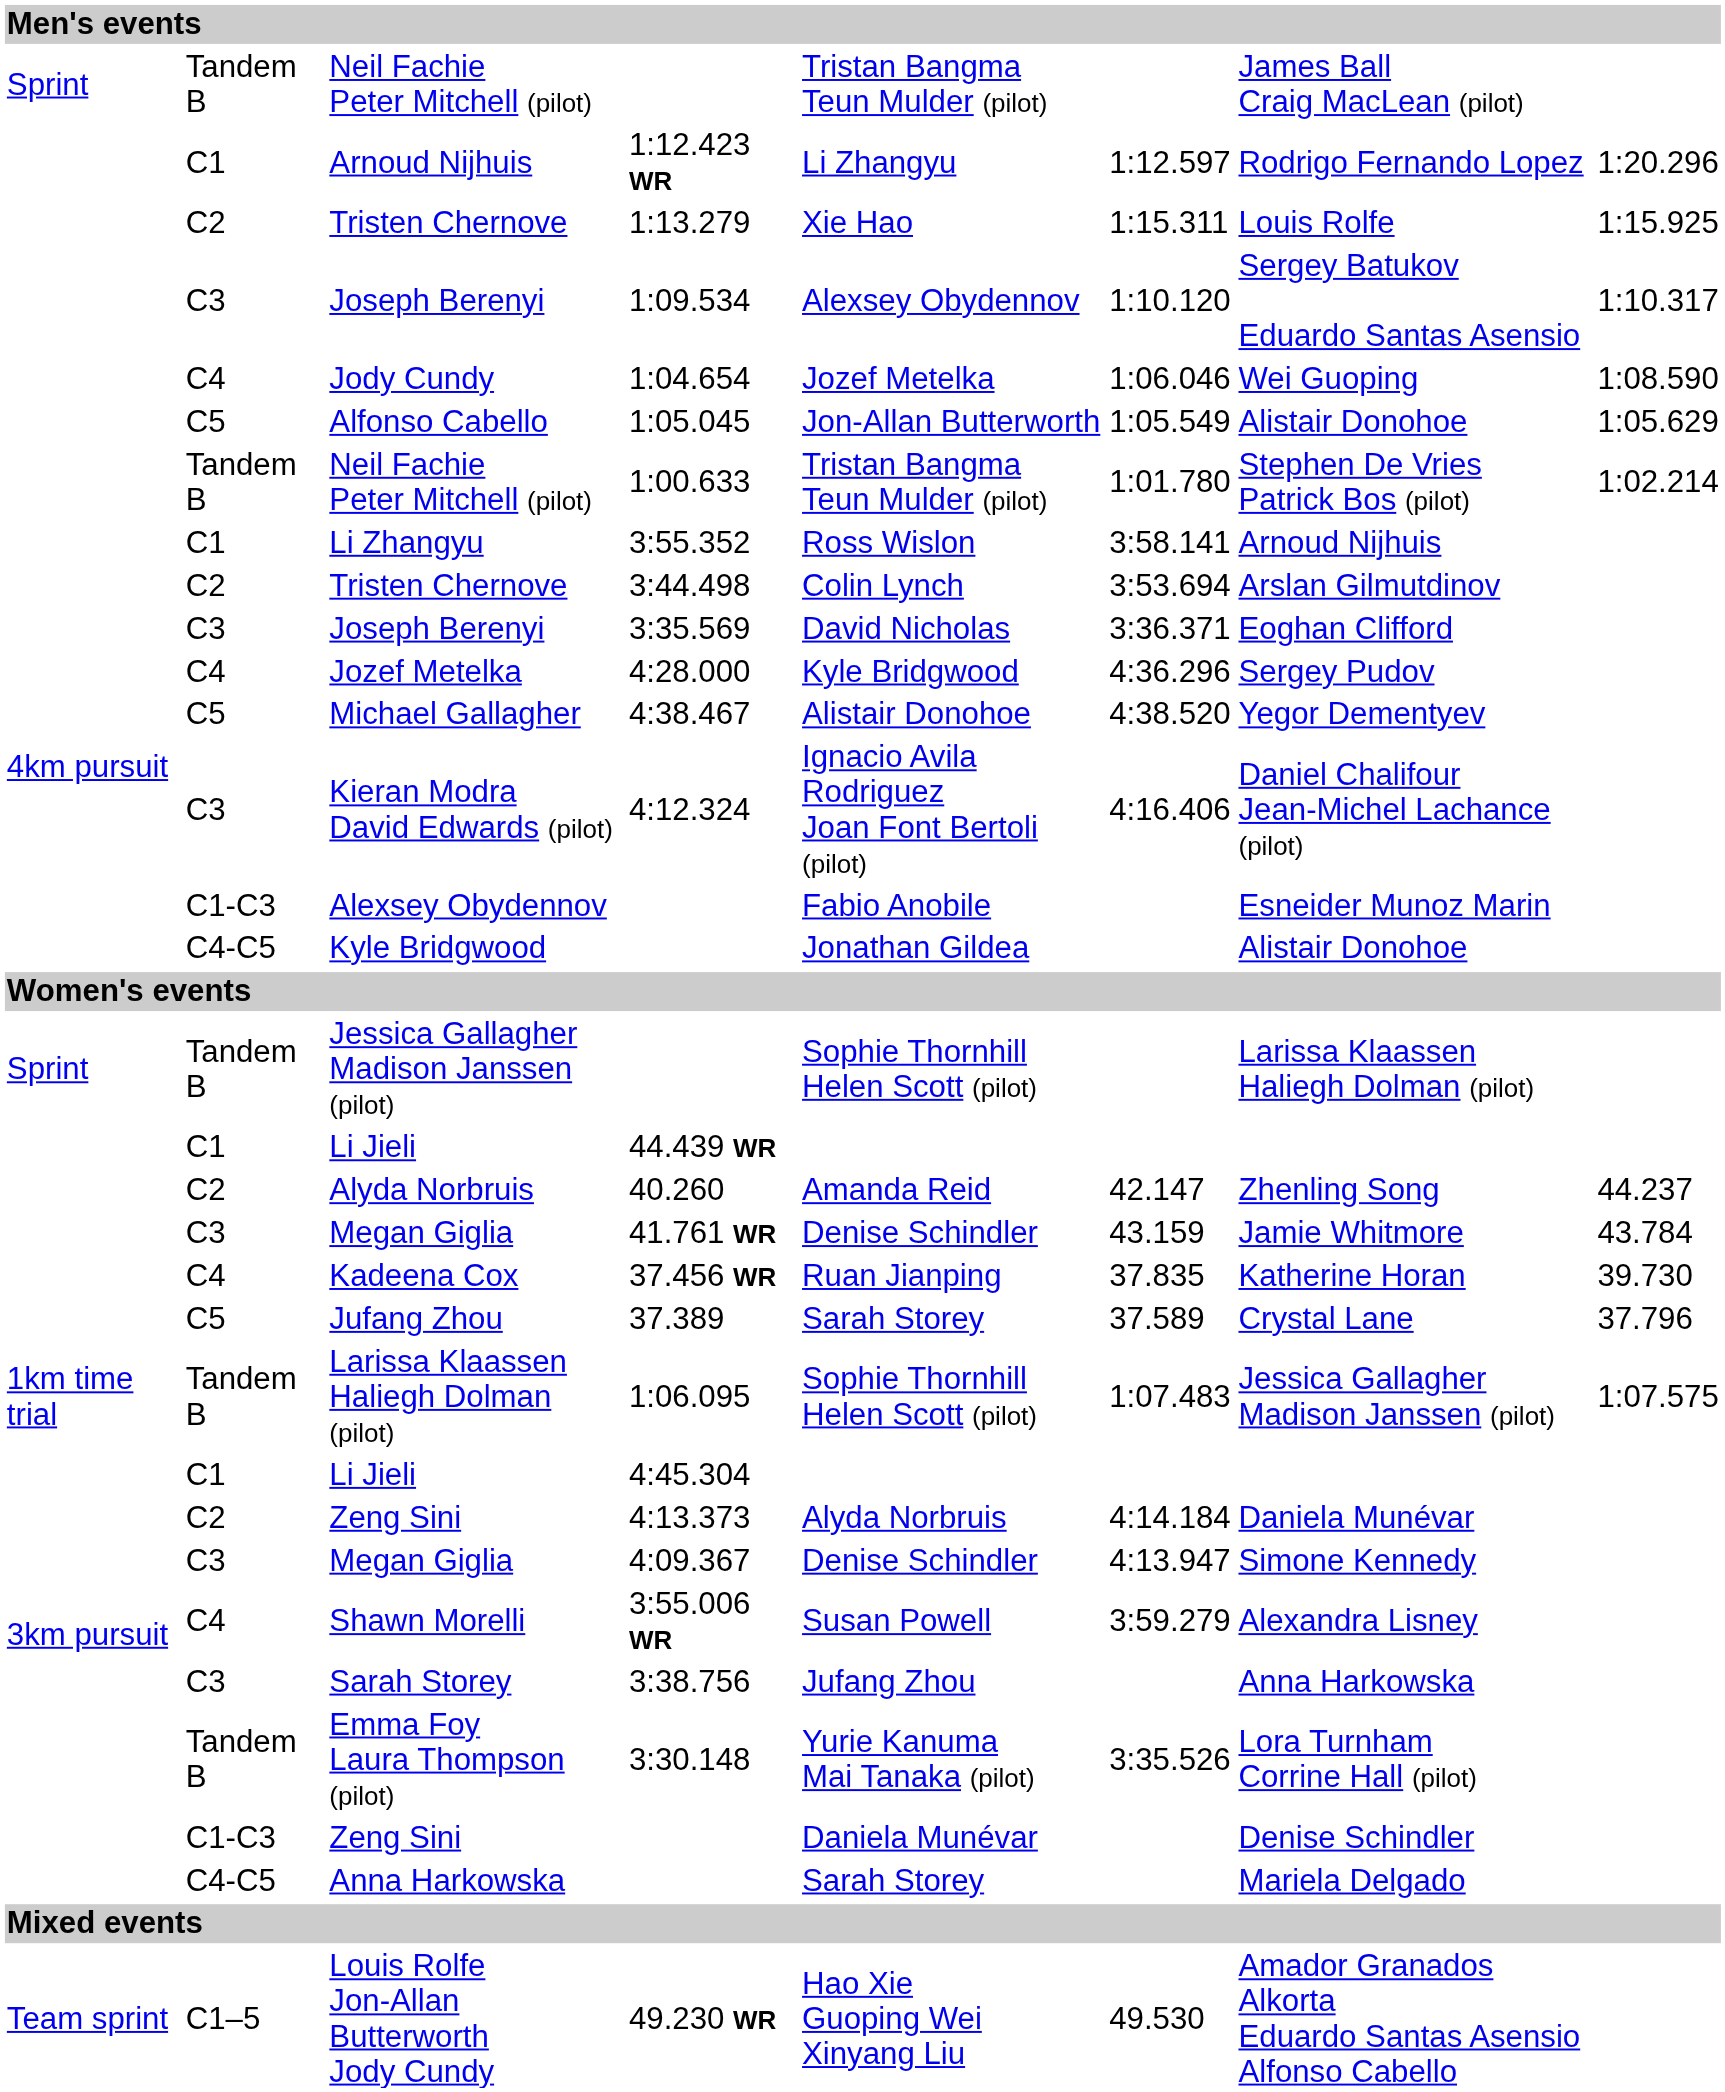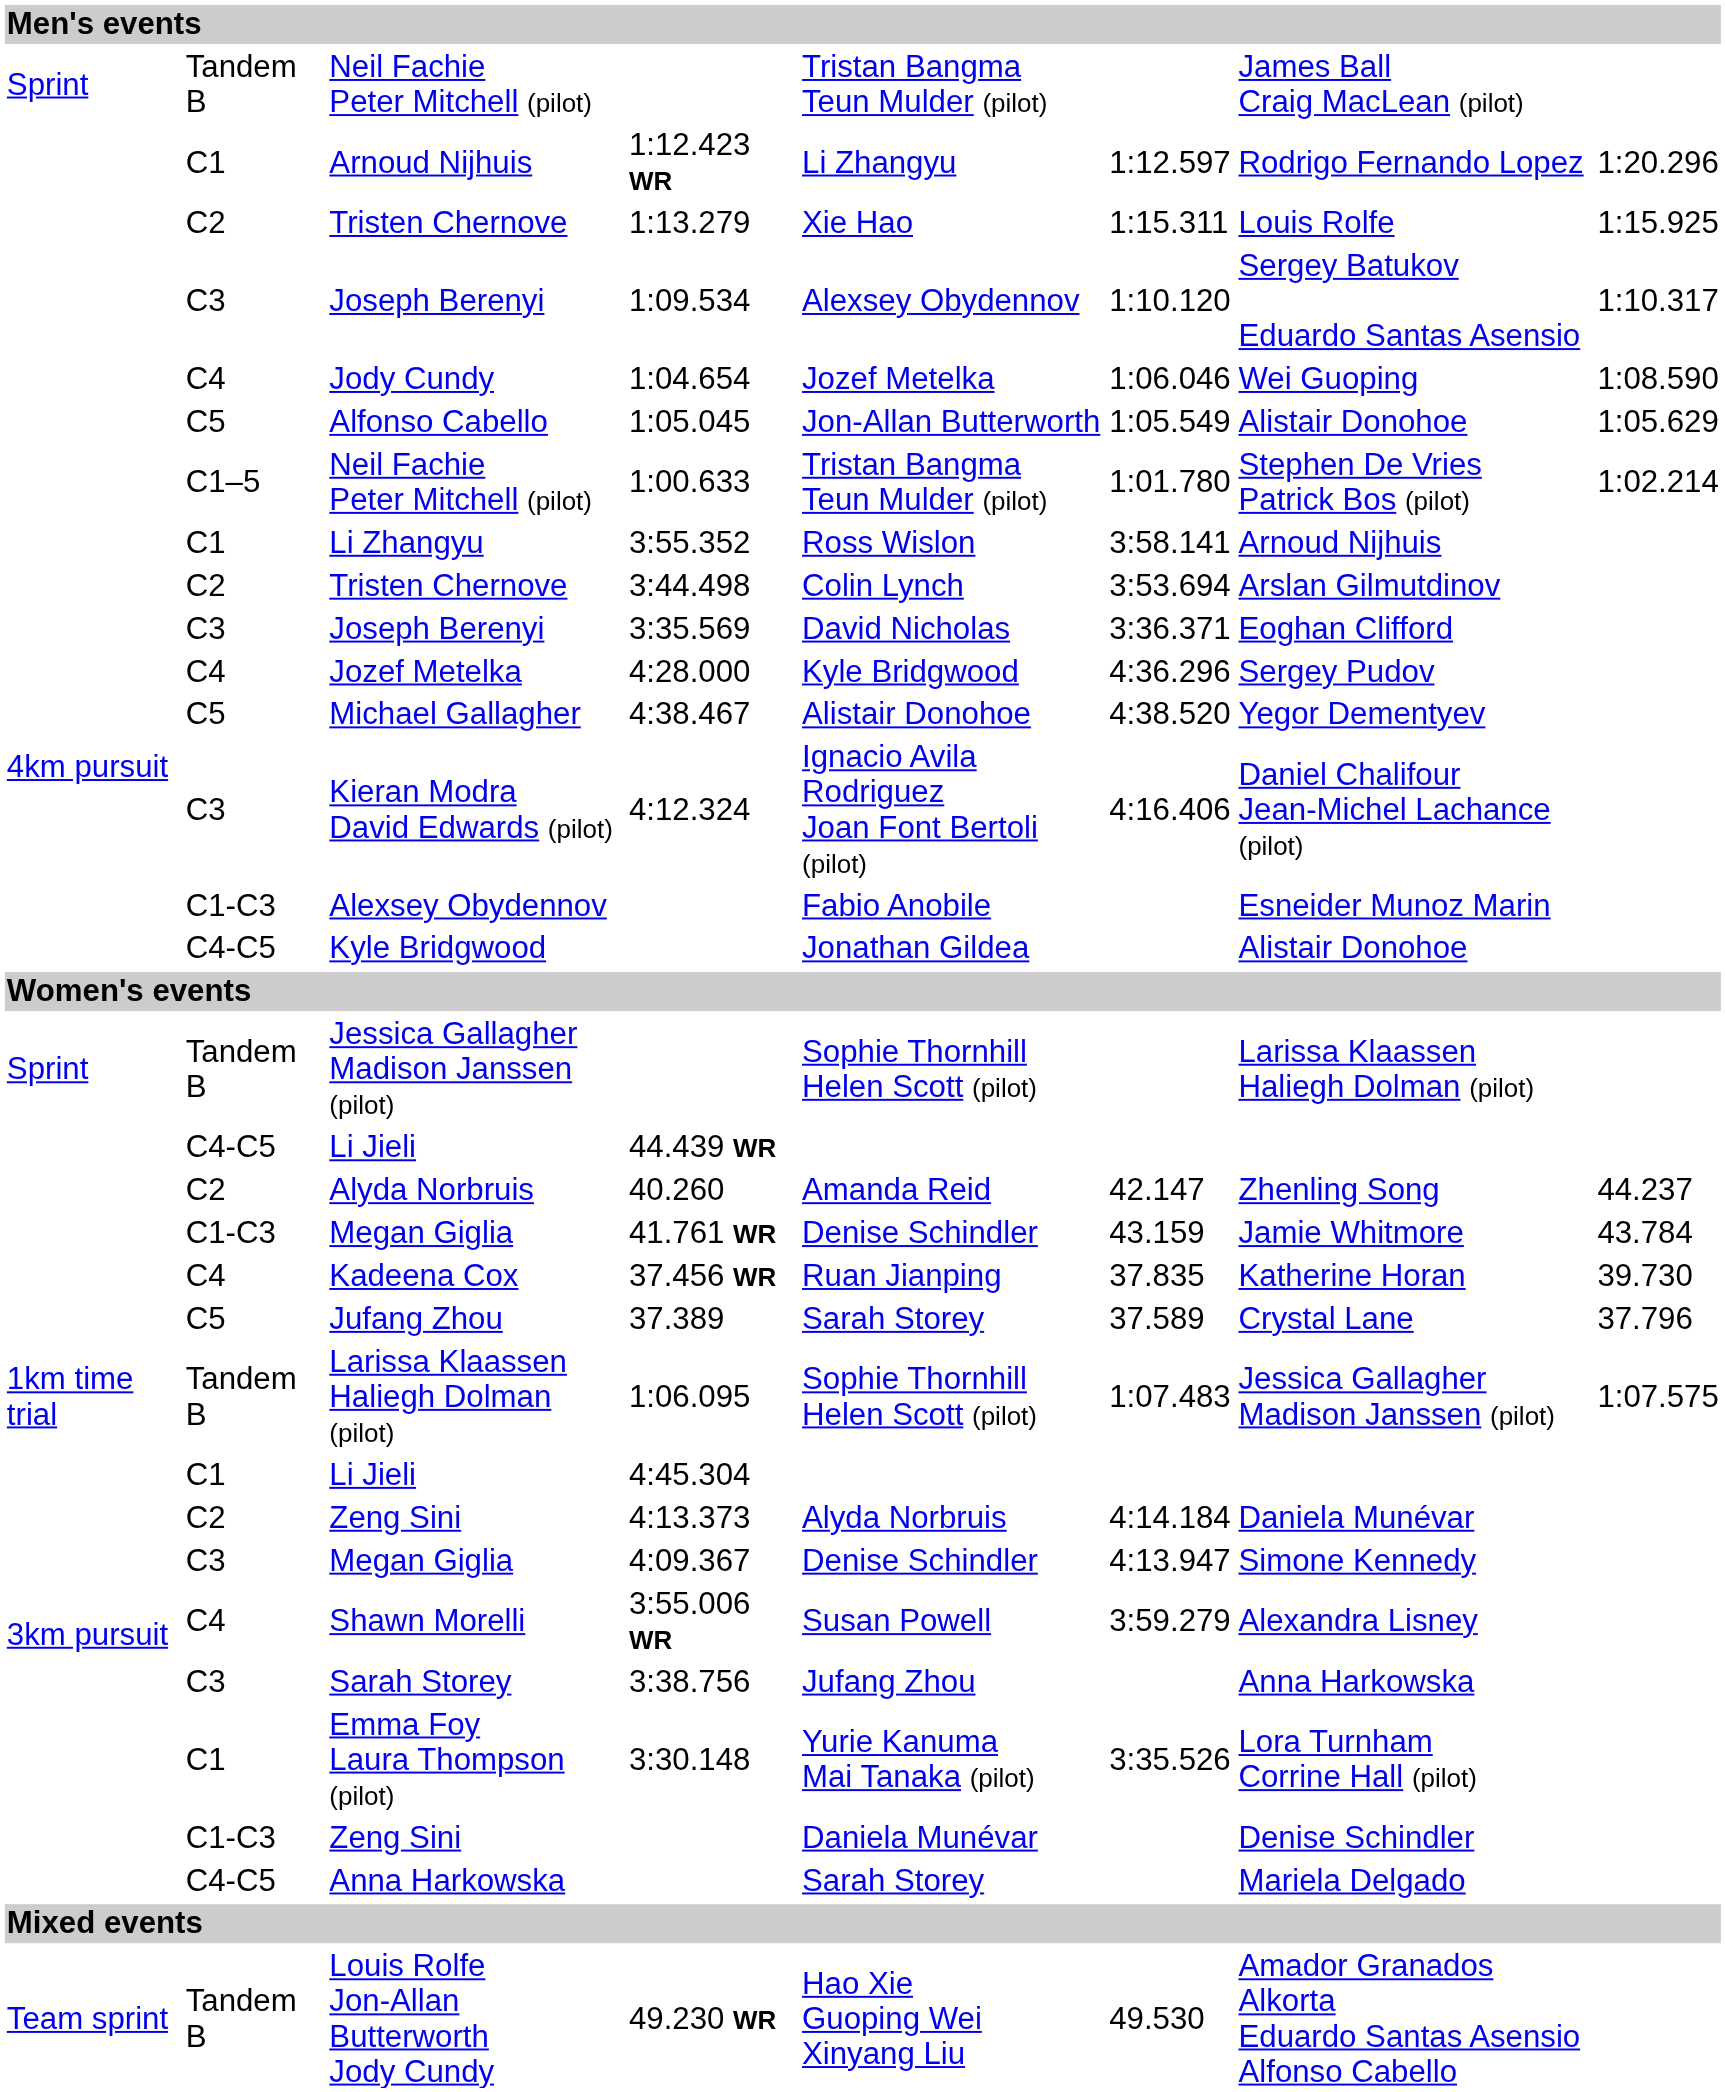 <table>
 <tr bgcolor="#cccccc">
 <td colspan=8><strong>Men's events</strong></td>
 </tr>
 <tr>
 <td rowspan="1"><a href='#'>Sprint</a> <br></td>
 <td>Tandem B</td>
 <td><a href='#'>Neil Fachie</a><br><a href='#'>Peter Mitchell</a> <small>(pilot)</small><br><small></small></td>
 <td></td>
 <td><a href='#'>Tristan Bangma</a><br><a href='#'>Teun Mulder</a> <small>(pilot)</small><br><small></small></td>
 <td></td>
 <td><a href='#'>James Ball</a><br><a href='#'>Craig MacLean</a> <small>(pilot)</small><br><small></small></td>
 <td></td>
 </tr>
 <tr>
 <td rowspan="6"><br></td>
 <td>C1</td>
 <td><a href='#'>Arnoud Nijhuis</a><br><small></small></td>
 <td>1:12.423 <small><strong>WR</strong></small></td>
 <td><a href='#'>Li Zhangyu</a><br><small></small></td>
 <td>1:12.597</td>
 <td><a href='#'>Rodrigo Fernando Lopez</a><br><small></small></td>
 <td>1:20.296</td>
 </tr>
 <tr>
 <td>C2</td>
 <td><a href='#'>Tristen Chernove</a><br><small></small></td>
 <td>1:13.279</td>
 <td><a href='#'>Xie Hao</a><br><small></small></td>
 <td>1:15.311</td>
 <td><a href='#'>Louis Rolfe</a><br><small></small></td>
 <td>1:15.925</td>
 </tr>
 <tr>
 <td>C3</td>
 <td><a href='#'>Joseph Berenyi</a><br><small></small></td>
 <td>1:09.534</td>
 <td><a href='#'>Alexsey Obydennov</a><br><small></small></td>
 <td>1:10.120</td>
 <td><a href='#'>Sergey Batukov</a><br><small></small><br><a href='#'>Eduardo Santas Asensio</a><br><small></small></td>
 <td>1:10.317</td>
 </tr>
 <tr>
 <td>C4</td>
 <td><a href='#'>Jody Cundy</a><br><small></small></td>
 <td>1:04.654</td>
 <td><a href='#'>Jozef Metelka</a><br><small></small></td>
 <td>1:06.046</td>
 <td><a href='#'>Wei Guoping</a><br><small></small></td>
 <td>1:08.590</td>
 </tr>
 <tr>
 <td>C5</td>
 <td><a href='#'>Alfonso Cabello</a><br><small></small></td>
 <td>1:05.045</td>
 <td><a href='#'>Jon-Allan Butterworth</a><br><small></small></td>
 <td>1:05.549</td>
 <td><a href='#'>Alistair Donohoe</a><br><small></small></td>
 <td>1:05.629</td>
 </tr>
 <tr>
-<td>Tandem B</td>
+<td>C1–5</td>
 <td><a href='#'>Neil Fachie</a><br><a href='#'>Peter Mitchell</a> <small>(pilot)</small><br><small></small></td>
 <td>1:00.633</td>
 <td><a href='#'>Tristan Bangma</a><br><a href='#'>Teun Mulder</a> <small>(pilot)</small><br><small></small></td>
 <td>1:01.780</td>
 <td><a href='#'>Stephen De Vries</a><br><a href='#'>Patrick Bos</a> <small>(pilot)</small><br><small></small></td>
 <td>1:02.214</td>
 </tr>
 <tr>
 <td rowspan="3"><br></td>
 <td>C1</td>
 <td><a href='#'>Li Zhangyu</a><br><small></small></td>
 <td>3:55.352</td>
 <td><a href='#'>Ross Wislon</a><br><small></small></td>
 <td>3:58.141</td>
 <td><a href='#'>Arnoud Nijhuis</a><br><small></small></td>
 <td></td>
 </tr>
 <tr>
 <td>C2</td>
 <td><a href='#'>Tristen Chernove</a><br><small></small></td>
 <td>3:44.498</td>
 <td><a href='#'>Colin Lynch</a><br><small></small></td>
 <td>3:53.694</td>
 <td><a href='#'>Arslan Gilmutdinov</a><br><small></small></td>
 <td></td>
 </tr>
 <tr>
 <td>C3</td>
 <td><a href='#'>Joseph Berenyi</a><br><small></small></td>
 <td>3:35.569</td>
 <td><a href='#'>David Nicholas</a><br><small></small></td>
 <td>3:36.371</td>
 <td><a href='#'>Eoghan Clifford</a><br><small></small></td>
 <td></td>
 </tr>
 <tr>
 <td rowspan="3"><a href='#'>4km pursuit</a><br></td>
 <td>C4</td>
 <td><a href='#'>Jozef Metelka</a> <br><small></small></td>
 <td>4:28.000</td>
 <td><a href='#'>Kyle Bridgwood</a><br><small></small></td>
 <td>4:36.296</td>
 <td><a href='#'>Sergey Pudov</a><br><small></small></td>
 <td></td>
 </tr>
 <tr>
 <td>C5</td>
 <td><a href='#'>Michael Gallagher</a><br><small></small></td>
 <td>4:38.467</td>
 <td><a href='#'>Alistair Donohoe</a><br><small></small></td>
 <td>4:38.520</td>
 <td><a href='#'>Yegor Dementyev</a><br><small></small></td>
 <td></td>
 </tr>
 <tr>
 <td>C3</td>
 <td><a href='#'>Kieran Modra</a><br><a href='#'>David Edwards</a> <small>(pilot)</small><br><small></small></td>
 <td>4:12.324</td>
 <td><a href='#'>Ignacio Avila Rodriguez</a><br><a href='#'>Joan Font Bertoli</a> <small>(pilot)</small><br><small></small></td>
 <td>4:16.406</td>
 <td><a href='#'>Daniel Chalifour</a><br><a href='#'>Jean-Michel Lachance</a> <small>(pilot)</small><br><small></small></td>
 <td></td>
 </tr>
 <tr>
 <td rowspan="2"><br></td>
 <td>C1-C3</td>
 <td><a href='#'>Alexsey Obydennov</a><br></td>
 <td></td>
 <td><a href='#'>Fabio Anobile</a><br></td>
 <td></td>
 <td><a href='#'>Esneider Munoz Marin</a><br></td>
 <td></td>
 </tr>
 <tr>
 <td>C4-C5</td>
 <td><a href='#'>Kyle Bridgwood</a><br></td>
 <td></td>
 <td><a href='#'>Jonathan Gildea</a><br></td>
 <td></td>
 <td><a href='#'>Alistair Donohoe</a><br> </td>
 <td></td>
 </tr>
 <tr bgcolor="#cccccc">
 <td colspan=8><strong>Women's events</strong></td>
 </tr>
 <tr>
 <td rowspan="1"><a href='#'>Sprint</a> <br></td>
 <td>Tandem B</td>
 <td><a href='#'>Jessica Gallagher</a><br><a href='#'>Madison Janssen</a> <small>(pilot)</small><br><small></small></td>
 <td></td>
 <td><a href='#'>Sophie Thornhill</a><br><a href='#'>Helen Scott</a> <small>(pilot)</small><br><small></small></td>
 <td></td>
 <td><a href='#'>Larissa Klaassen</a><br><a href='#'>Haliegh Dolman</a> <small>(pilot)</small><br><small></small></td>
 <td></td>
 </tr>
 <tr>
 <td rowspan="5"><br></td>
-<td>C1</td>
+<td>C4-C5</td>
 <td><a href='#'>Li Jieli</a><br><small></small></td>
 <td>44.439 <small><strong>WR</strong></small></td>
 <td colspan="4"></td>
 </tr>
 <tr>
 <td>C2</td>
 <td><a href='#'>Alyda Norbruis</a><br><small></small></td>
 <td>40.260</td>
 <td><a href='#'>Amanda Reid</a><br><small></small></td>
 <td>42.147</td>
 <td><a href='#'>Zhenling Song</a><br><small></small></td>
 <td>44.237</td>
 </tr>
 <tr>
-<td>C3</td>
+<td>C1-C3</td>
 <td><a href='#'>Megan Giglia</a><br><small></small></td>
 <td>41.761 <small><strong>WR</strong></small></td>
 <td><a href='#'>Denise Schindler</a><br><small></small></td>
 <td>43.159</td>
 <td><a href='#'>Jamie Whitmore</a><br><small></small></td>
 <td>43.784</td>
 </tr>
 <tr>
 <td>C4</td>
 <td><a href='#'>Kadeena Cox</a><br><small></small></td>
 <td>37.456 <small><strong>WR</strong></small></td>
 <td><a href='#'>Ruan Jianping</a><br><small></small></td>
 <td>37.835</td>
 <td><a href='#'>Katherine Horan</a><br><small></small></td>
 <td>39.730</td>
 </tr>
 <tr>
 <td>C5</td>
 <td><a href='#'>Jufang Zhou</a><br><small></small></td>
 <td>37.389</td>
 <td><a href='#'>Sarah Storey</a><br><small></small></td>
 <td>37.589</td>
 <td><a href='#'>Crystal Lane</a><br><small></small></td>
 <td>37.796</td>
 </tr>
 <tr>
 <td rowspan="1"><a href='#'>1km time trial</a><br></td>
 <td>Tandem B</td>
 <td><a href='#'>Larissa Klaassen</a><br><a href='#'>Haliegh Dolman</a> <small>(pilot)</small><br><small></small></td>
 <td>1:06.095</td>
 <td><a href='#'>Sophie Thornhill</a><br><a href='#'>Helen Scott</a> <small>(pilot)</small><br><small></small></td>
 <td>1:07.483</td>
 <td><a href='#'>Jessica Gallagher</a><br><a href='#'>Madison Janssen</a> <small>(pilot)</small><br><small></small></td>
 <td>1:07.575</td>
 </tr>
 <tr>
 <td rowspan="6"><a href='#'>3km pursuit</a><br></td>
 <td>C1</td>
 <td><a href='#'>Li Jieli</a><br><small></small></td>
 <td>4:45.304</td>
 <td colspan="4"></td>
 </tr>
 <tr>
 <td>C2</td>
 <td><a href='#'>Zeng Sini</a><br><small></small></td>
 <td>4:13.373</td>
 <td><a href='#'>Alyda Norbruis</a><br><small></small></td>
 <td>4:14.184</td>
 <td><a href='#'>Daniela Munévar</a><br><small></small></td>
 <td></td>
 </tr>
 <tr>
 <td>C3</td>
 <td><a href='#'>Megan Giglia</a><br><small></small></td>
 <td>4:09.367</td>
 <td><a href='#'>Denise Schindler</a><br><small></small></td>
 <td>4:13.947</td>
 <td><a href='#'>Simone Kennedy</a><br><small></small></td>
 <td></td>
 </tr>
 <tr>
 <td>C4</td>
 <td><a href='#'>Shawn Morelli</a><br><small></small></td>
 <td>3:55.006 <small><strong>WR</strong></small></td>
 <td><a href='#'>Susan Powell</a><br><small></small></td>
 <td>3:59.279</td>
 <td><a href='#'>Alexandra Lisney</a><br><small></small></td>
 <td></td>
 </tr>
 <tr>
 <td>C3</td>
 <td><a href='#'>Sarah Storey</a><br><small></small></td>
 <td>3:38.756</td>
 <td><a href='#'>Jufang Zhou</a><br><small></small></td>
 <td></td>
 <td><a href='#'>Anna Harkowska</a><br><small></small></td>
 <td></td>
 </tr>
 <tr>
-<td>Tandem B</td>
+<td>C1</td>
 <td><a href='#'>Emma Foy</a><br><a href='#'>Laura Thompson</a> <small>(pilot)</small><br><small></small></td>
 <td>3:30.148</td>
 <td><a href='#'>Yurie Kanuma</a><br><a href='#'>Mai Tanaka</a> <small>(pilot)</small><br><small></small></td>
 <td>3:35.526</td>
 <td><a href='#'>Lora Turnham</a><br><a href='#'>Corrine Hall</a> <small>(pilot)</small><br><small></small></td>
 <td></td>
 </tr>
 <tr>
 <td rowspan="2"><br></td>
 <td>C1-C3</td>
 <td><a href='#'>Zeng Sini</a><br></td>
 <td></td>
 <td><a href='#'>Daniela Munévar</a><br></td>
 <td></td>
 <td><a href='#'>Denise Schindler</a><br></td>
 <td></td>
 </tr>
 <tr>
 <td>C4-C5</td>
 <td><a href='#'>Anna Harkowska</a><br></td>
 <td></td>
 <td><a href='#'>Sarah Storey</a><br></td>
 <td></td>
 <td><a href='#'>Mariela Delgado</a><br> </td>
 <td></td>
 </tr>
 <tr bgcolor="#cccccc">
 <td colspan=8><strong>Mixed events</strong></td>
 </tr>
 <tr>
 <td rowspan="1"><a href='#'>Team sprint</a><br></td>
-<td>C1–5</td>
+<td>Tandem B</td>
 <td><a href='#'>Louis Rolfe</a><br><a href='#'>Jon-Allan Butterworth</a><br><a href='#'>Jody Cundy</a><br><small></small></td>
 <td>49.230 <small><strong>WR</strong></small></td>
 <td><a href='#'>Hao Xie</a><br><a href='#'>Guoping Wei</a><br><a href='#'>Xinyang Liu</a><br><small></small></td>
 <td>49.530</td>
 <td><a href='#'>Amador Granados Alkorta</a><br><a href='#'>Eduardo Santas Asensio</a><br><a href='#'>Alfonso Cabello</a><br><small></small></td>
 <td></td>
 </tr>
 </table>
